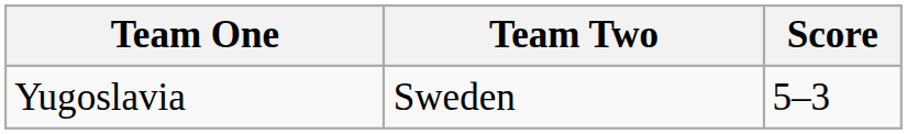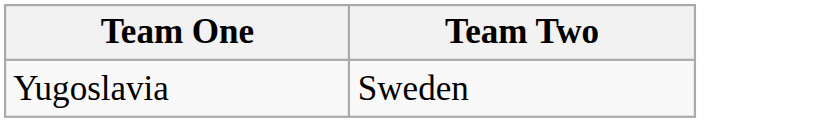 <table class="wikitable">
 <tr>
 <th width=150>Team One</th>
 <th width=150>Team Two</th>
-<th width=50>Score</th>
 </tr>
 <tr>
 <td>Yugoslavia</td>
 <td>Sweden</td>
-<td>5–3</td>
 </tr>
 </table>
